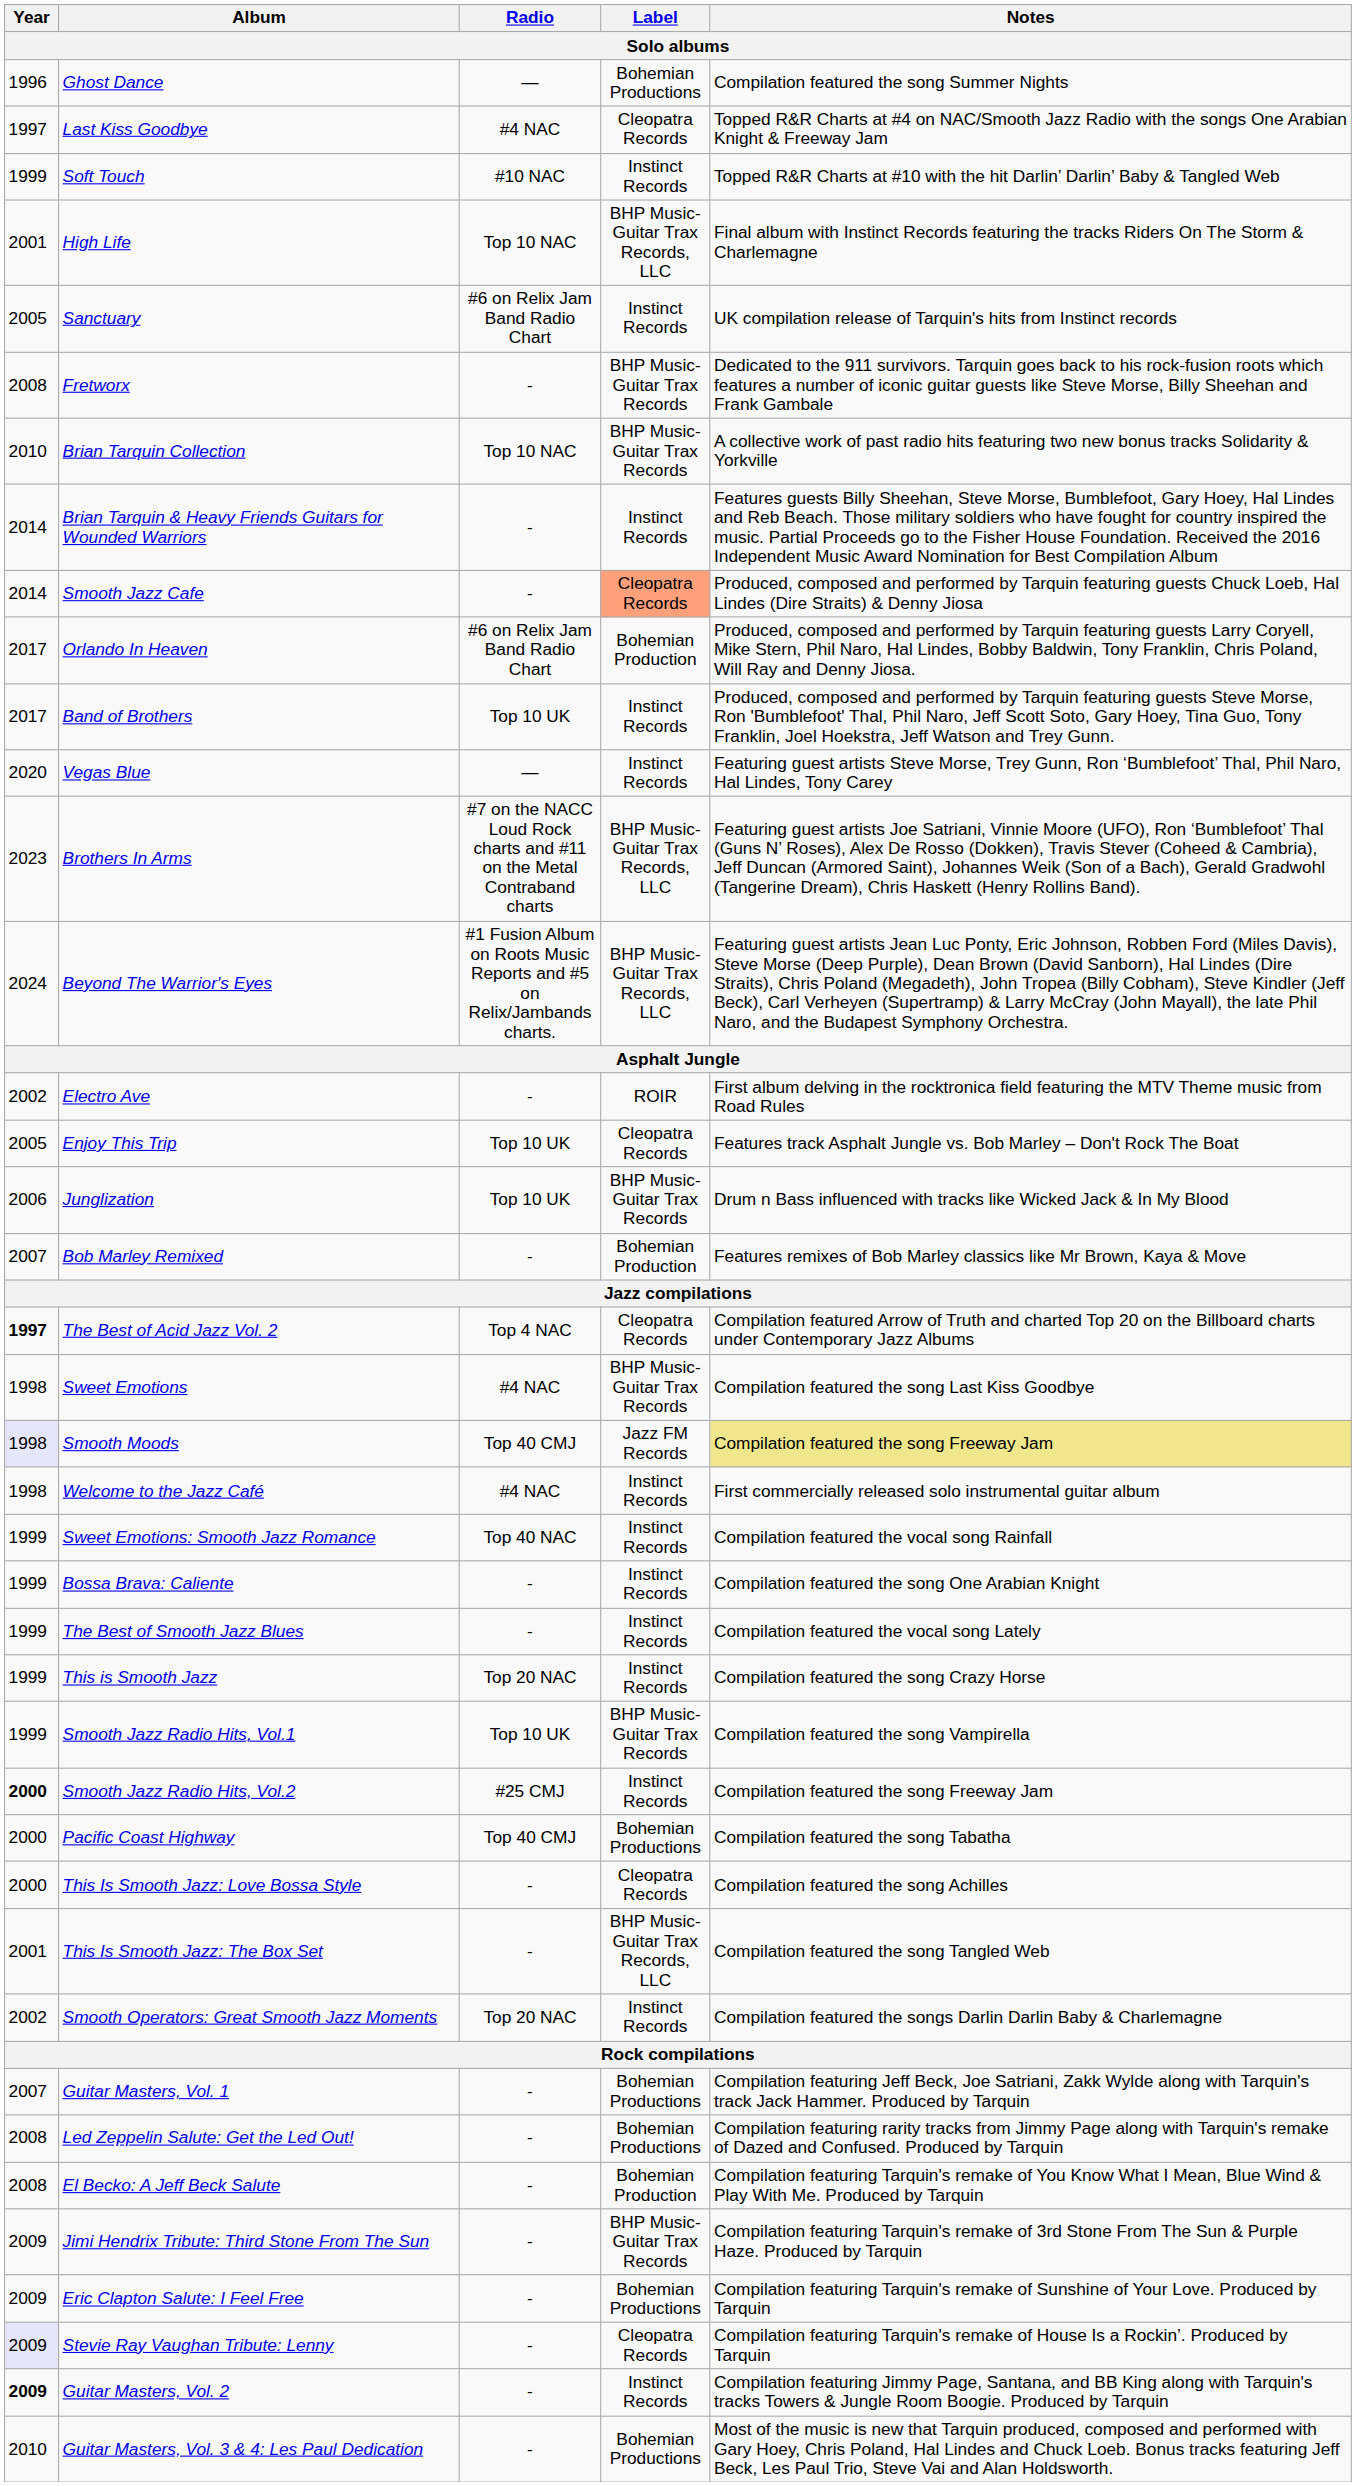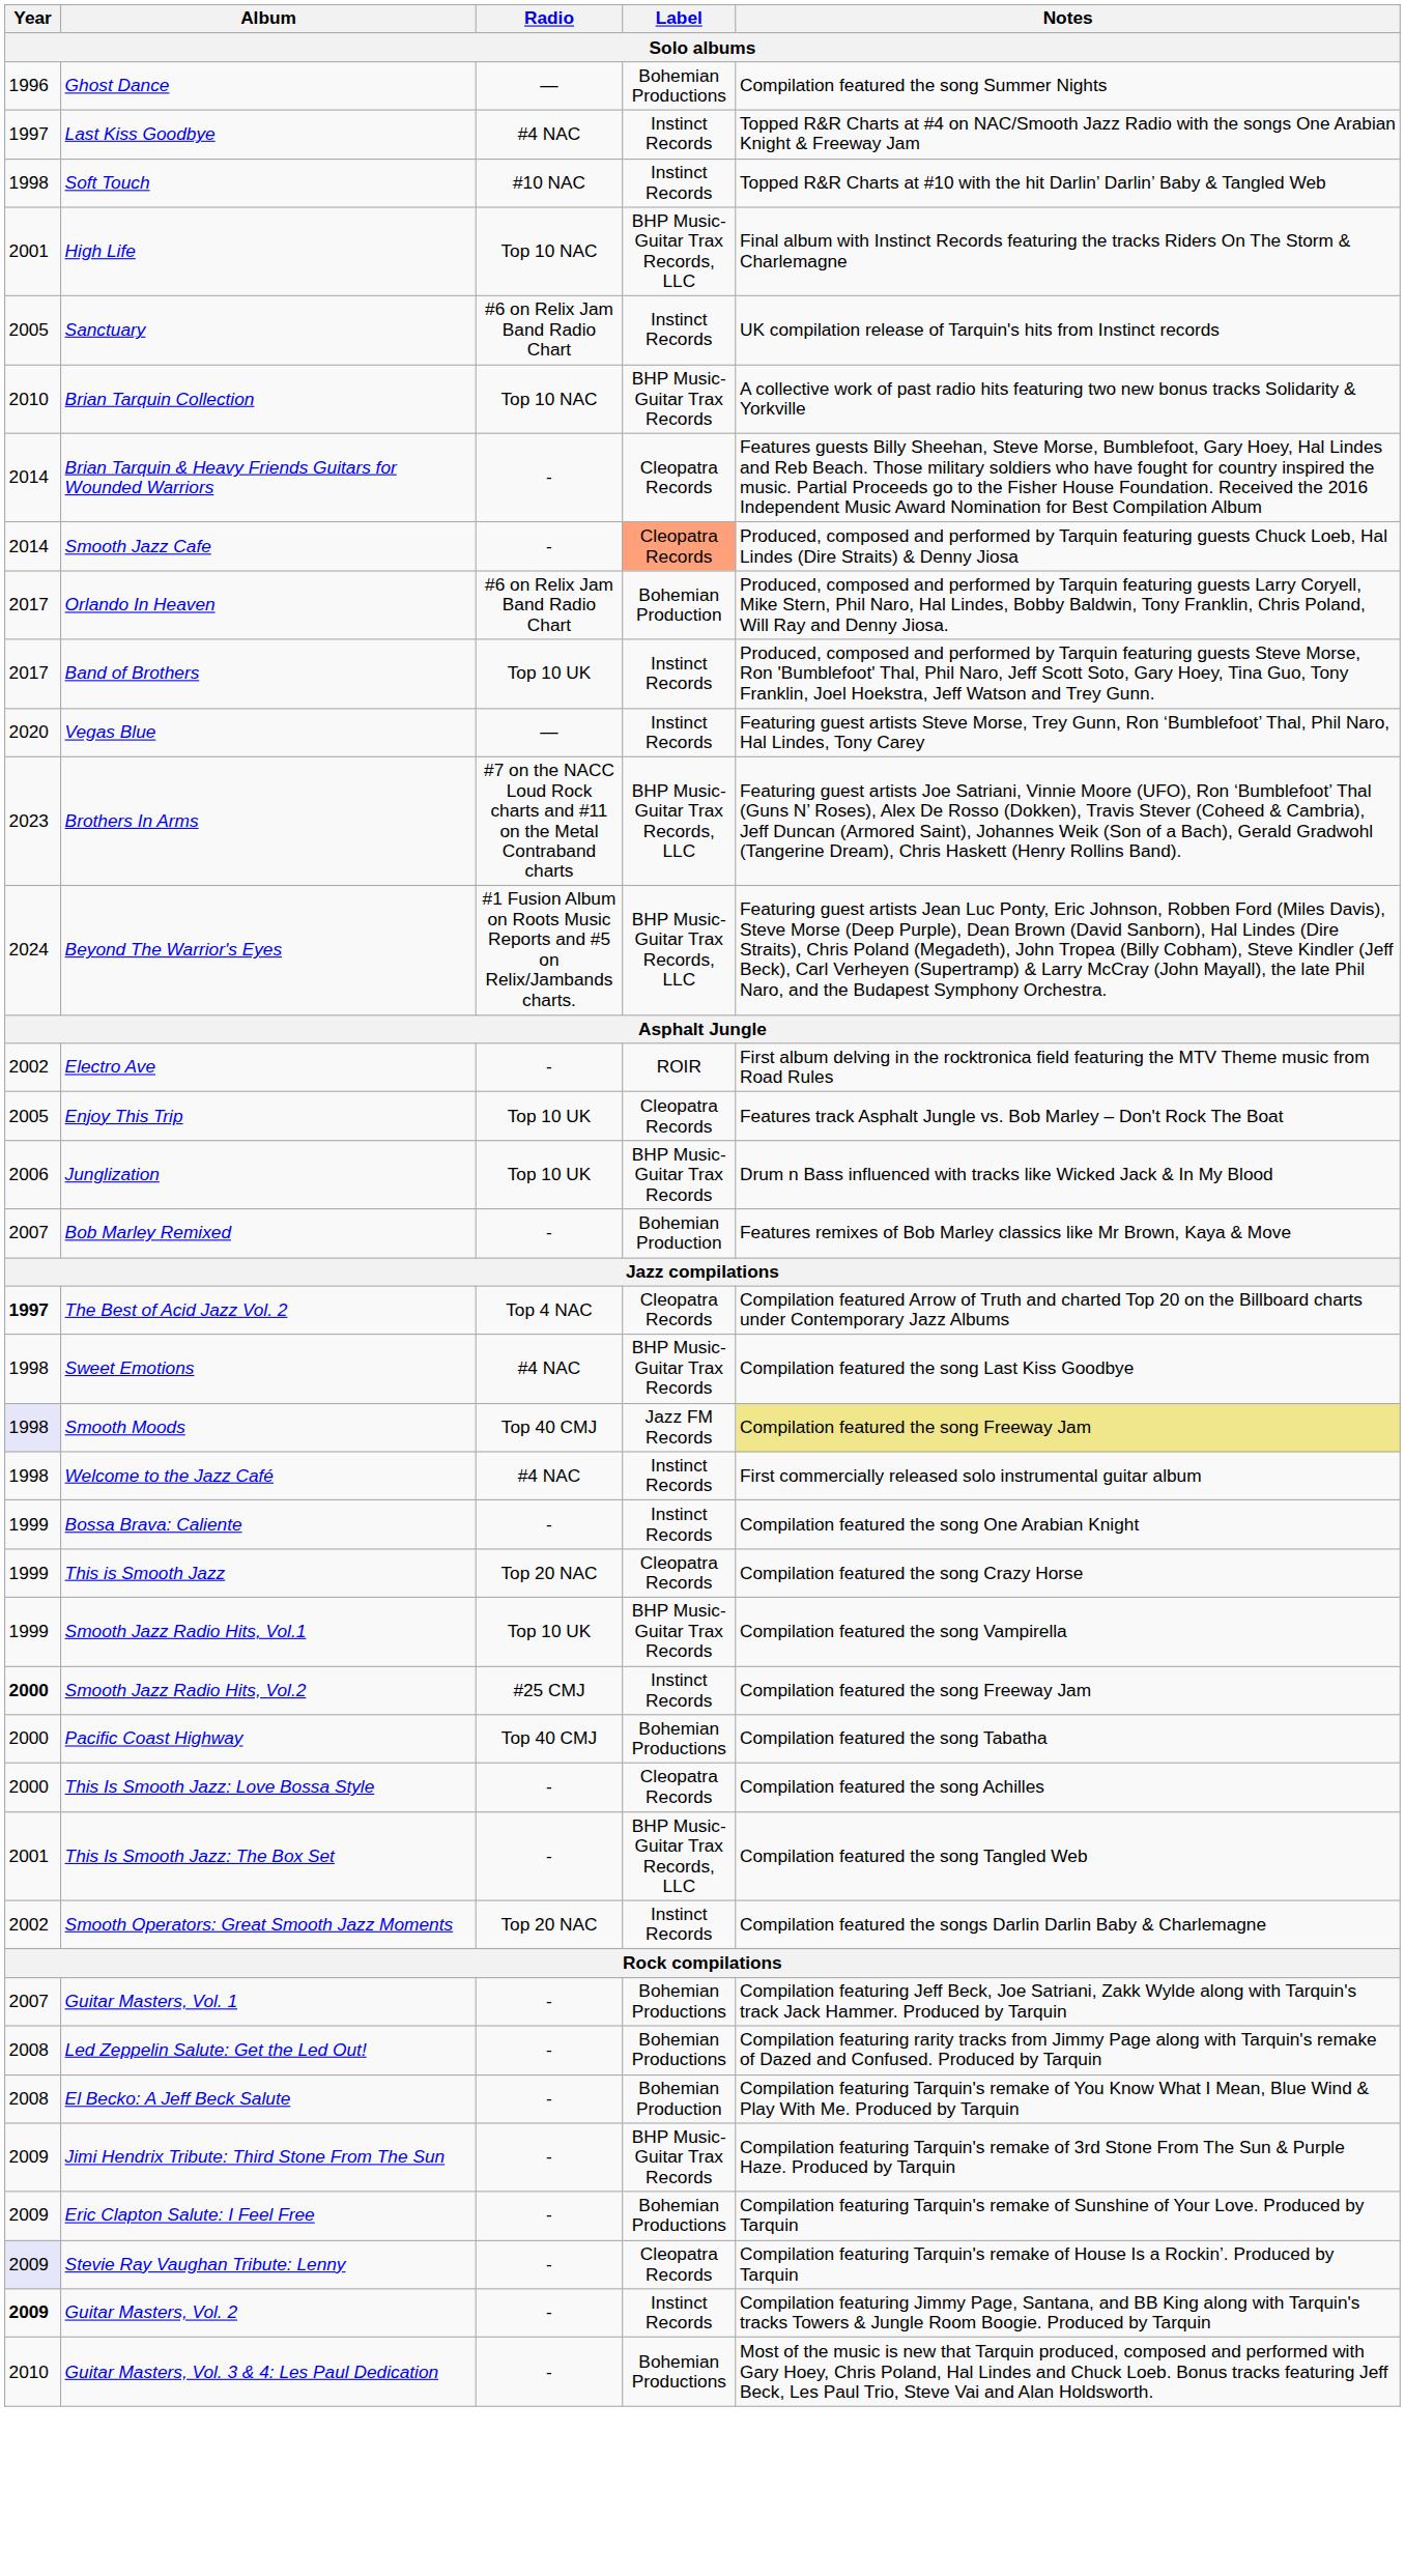 <table class="wikitable">
 <tr>
 <th width=3%>Year</th>
 <th width=25%>Album</th>
 <th width=4%><a href='#'>Radio</a></th>
 <th width=4%><a href='#'>Label</a></th>
 <th width=40%>Notes</th>
 </tr>
 <tr>
 <th colspan="5" style="text-align:center;"><strong>Solo albums</strong></th>
 </tr>
 <tr>
 <td>1996</td>
 <td><em><a href='#'>Ghost Dance</a></em></td>
 <td align=center>—</td>
 <td align=center>Bohemian Productions</td>
 <td>Compilation featured the song Summer Nights</td>
 </tr>
 <tr>
 <td>1997</td>
 <td><em><a href='#'>Last Kiss Goodbye</a></em></td>
 <td align=center>#4 NAC</td>
-<td align=center>Cleopatra Records</td>
+<td align=center>Instinct Records</td>
 <td>Topped R&R Charts at #4 on NAC/Smooth Jazz Radio with the songs One Arabian Knight & Freeway Jam</td>
 </tr>
 <tr>
-<td>1999</td>
+<td>1998</td>
 <td><em><a href='#'>Soft Touch</a></em></td>
 <td align=center>#10 NAC</td>
 <td align=center>Instinct Records</td>
 <td>Topped R&R Charts at #10 with the hit Darlin’ Darlin’ Baby & Tangled Web</td>
 </tr>
 <tr>
 <td>2001</td>
 <td><em><a href='#'>High Life</a></em></td>
 <td align=center>Top 10 NAC</td>
 <td align=center>BHP Music-Guitar Trax Records, LLC</td>
 <td>Final album with Instinct Records featuring the tracks Riders On The Storm & Charlemagne</td>
 </tr>
 <tr>
 <td>2005</td>
 <td><em><a href='#'>Sanctuary</a></em></td>
 <td align=center>#6 on Relix Jam Band Radio Chart</td>
 <td align=center>Instinct Records</td>
 <td>UK compilation release of Tarquin's hits from Instinct records</td>
 </tr>
 <tr>
-<td>2008</td>
-<td><em><a href='#'>Fretworx</a></em></td>
-<td align=center>-</td>
-<td align=center>BHP Music-Guitar Trax Records</td>
-<td>Dedicated to the 911 survivors. Tarquin goes back to his rock-fusion roots which features a number of iconic guitar guests like Steve Morse, Billy Sheehan and Frank Gambale</td>
-</tr>
-<tr>
 <td>2010</td>
 <td><em><a href='#'>Brian Tarquin Collection</a></em></td>
 <td align=center>Top 10 NAC</td>
 <td align=center>BHP Music-Guitar Trax Records</td>
 <td>A collective work of past radio hits featuring two new bonus tracks Solidarity & Yorkville</td>
 </tr>
 <tr>
 <td>2014</td>
 <td><em><a href='#'>Brian Tarquin & Heavy Friends Guitars for Wounded Warriors</a></em></td>
 <td align=center>-</td>
-<td align=center>Instinct Records</td>
+<td align=center>Cleopatra Records</td>
 <td>Features guests Billy Sheehan, Steve Morse, Bumblefoot, Gary Hoey, Hal Lindes and Reb Beach. Those military soldiers who have fought for country inspired the music. Partial Proceeds go to the Fisher House Foundation. Received the 2016 Independent Music Award Nomination for Best Compilation Album</td>
 </tr>
 <tr>
 <td>2014</td>
 <td><em><a href='#'>Smooth Jazz Cafe</a></em></td>
 <td align=center>-</td>
 <td align=center style="background: lightsalmon;">Cleopatra Records</td>
 <td>Produced, composed and performed by Tarquin featuring guests Chuck Loeb, Hal Lindes (Dire Straits) & Denny Jiosa</td>
 </tr>
 <tr>
 <td>2017</td>
 <td><em><a href='#'>Orlando In Heaven</a></em></td>
 <td align=center>#6 on Relix Jam Band Radio Chart</td>
 <td align=center>Bohemian Production</td>
 <td>Produced, composed and performed by Tarquin featuring guests Larry Coryell, Mike Stern, Phil Naro, Hal Lindes, Bobby Baldwin, Tony Franklin, Chris Poland, Will Ray and Denny Jiosa.</td>
 </tr>
 <tr>
 <td>2017</td>
 <td><em><a href='#'>Band of Brothers</a></em></td>
 <td align=center>Top 10 UK</td>
 <td align=center>Instinct Records</td>
 <td>Produced, composed and performed by Tarquin featuring guests Steve Morse, Ron 'Bumblefoot' Thal, Phil Naro, Jeff Scott Soto, Gary Hoey, Tina Guo, Tony Franklin, Joel Hoekstra, Jeff Watson and Trey Gunn.</td>
 </tr>
 <tr>
 <td>2020</td>
 <td><em><a href='#'>Vegas Blue</a></em></td>
 <td align=center>—</td>
 <td align=center>Instinct Records</td>
 <td>Featuring guest artists Steve Morse, Trey Gunn, Ron ‘Bumblefoot’ Thal, Phil Naro, Hal Lindes, Tony Carey</td>
 </tr>
 <tr>
 <td>2023</td>
 <td><em><a href='#'>Brothers In Arms</a></em></td>
 <td align=center>#7 on the NACC Loud Rock charts and #11 on the Metal Contraband charts</td>
 <td align=center>BHP Music-Guitar Trax Records, LLC</td>
 <td>Featuring guest artists Joe Satriani, Vinnie Moore (UFO), Ron ‘Bumblefoot’ Thal (Guns N’ Roses), Alex De Rosso (Dokken), Travis Stever (Coheed & Cambria), Jeff Duncan (Armored Saint), Johannes Weik (Son of a Bach), Gerald Gradwohl (Tangerine Dream), Chris Haskett (Henry Rollins Band).</td>
 </tr>
 <tr>
 <td>2024</td>
 <td><em><a href='#'>Beyond The Warrior's Eyes</a></em></td>
 <td align=center>#1 Fusion Album on Roots Music Reports and #5 on Relix/Jambands charts.</td>
 <td align=center>BHP Music-Guitar Trax Records, LLC</td>
 <td>Featuring guest artists Jean Luc Ponty, Eric Johnson, Robben Ford (Miles Davis), Steve Morse (Deep Purple), Dean Brown (David Sanborn), Hal Lindes (Dire Straits), Chris Poland (Megadeth), John Tropea (Billy Cobham), Steve Kindler (Jeff Beck), Carl Verheyen (Supertramp) & Larry McCray (John Mayall), the late Phil Naro, and the Budapest Symphony Orchestra.</td>
 </tr>
 <tr>
 <th colspan="5" style="text-align:center;">Asphalt Jungle</th>
 </tr>
 <tr>
 <td>2002</td>
 <td><em><a href='#'>Electro Ave</a></em></td>
 <td align=center>-</td>
 <td align=center>ROIR</td>
 <td>First album delving in the rocktronica field featuring the MTV Theme music from Road Rules</td>
 </tr>
 <tr>
 <td>2005</td>
 <td><em><a href='#'>Enjoy This Trip</a></em></td>
 <td align=center>Top 10 UK</td>
 <td align=center>Cleopatra Records</td>
 <td>Features track Asphalt Jungle vs. Bob Marley – Don't Rock The Boat</td>
 </tr>
 <tr>
 <td>2006</td>
 <td><em><a href='#'>Junglization</a></em></td>
 <td align=center>Top 10 UK</td>
 <td align=center>BHP Music-Guitar Trax Records</td>
 <td>Drum n Bass influenced with tracks like Wicked Jack & In My Blood</td>
 </tr>
 <tr>
 <td>2007</td>
 <td><em><a href='#'>Bob Marley Remixed</a></em></td>
 <td align=center>-</td>
 <td align=center>Bohemian Production</td>
 <td>Features remixes of Bob Marley classics like Mr Brown, Kaya & Move</td>
 </tr>
 <tr>
 <th colspan="5" style="text-align:center;">Jazz compilations</th>
 </tr>
 <tr>
 <td><strong>1997</strong></td>
 <td><em><a href='#'>The Best of Acid Jazz Vol. 2</a></em></td>
 <td align=center>Top 4 NAC</td>
 <td align=center>Cleopatra Records</td>
 <td>Compilation featured Arrow of Truth and charted Top 20 on the Billboard charts under Contemporary Jazz Albums</td>
 </tr>
 <tr>
 <td>1998</td>
 <td><em><a href='#'>Sweet Emotions</a></em></td>
 <td align=center>#4 NAC</td>
 <td align=center>BHP Music-Guitar Trax Records</td>
 <td>Compilation featured the song Last Kiss Goodbye</td>
 </tr>
 <tr>
 <td style="background: lavender;">1998</td>
 <td><em><a href='#'>Smooth Moods</a></em></td>
 <td align=center>Top 40 CMJ</td>
 <td align=center>Jazz FM Records</td>
 <td style="background: khaki;">Compilation featured the song Freeway Jam</td>
 </tr>
 <tr>
 <td>1998</td>
 <td><em><a href='#'>Welcome to the Jazz Café</a></em></td>
 <td align=center>#4 NAC</td>
 <td align=center>Instinct Records</td>
 <td>First commercially released solo instrumental guitar album</td>
 </tr>
 <tr>
 <td>1999</td>
-<td><em><a href='#'>Sweet Emotions: Smooth Jazz Romance</a></em></td>
-<td align=center>Top 40 NAC</td>
-<td align=center>Instinct Records</td>
-<td>Compilation featured the vocal song Rainfall</td>
-</tr>
-<tr>
-<td>1999</td>
 <td><em><a href='#'>Bossa Brava: Caliente</a></em></td>
 <td align=center>-</td>
 <td align=center>Instinct Records</td>
 <td>Compilation featured the song One Arabian Knight</td>
 </tr>
 <tr>
 <td>1999</td>
-<td><em><a href='#'>The Best of Smooth Jazz Blues</a></em></td>
-<td align=center>-</td>
-<td align=center>Instinct Records</td>
-<td>Compilation featured the vocal song Lately</td>
-</tr>
-<tr>
-<td>1999</td>
 <td><em><a href='#'>This is Smooth Jazz</a></em></td>
 <td align=center>Top 20 NAC</td>
-<td align=center>Instinct Records</td>
+<td align=center>Cleopatra Records</td>
 <td>Compilation featured the song Crazy Horse</td>
 </tr>
 <tr>
 <td>1999</td>
 <td><em><a href='#'>Smooth Jazz Radio Hits, Vol.1</a></em></td>
 <td align=center>Top 10 UK</td>
 <td align=center>BHP Music-Guitar Trax Records</td>
 <td>Compilation featured the song Vampirella</td>
 </tr>
 <tr>
 <td><strong>2000</strong></td>
 <td><em><a href='#'>Smooth Jazz Radio Hits, Vol.2</a></em></td>
 <td align=center>#25 CMJ</td>
 <td align=center>Instinct Records</td>
 <td>Compilation featured the song Freeway Jam</td>
 </tr>
 <tr>
 <td>2000</td>
 <td><em><a href='#'>Pacific Coast Highway</a></em></td>
 <td align=center>Top 40 CMJ</td>
 <td align=center>Bohemian Productions</td>
 <td>Compilation featured the song Tabatha</td>
 </tr>
 <tr>
 <td>2000</td>
 <td><em><a href='#'>This Is Smooth Jazz: Love Bossa Style</a></em></td>
 <td align=center>-</td>
 <td align=center>Cleopatra Records</td>
 <td>Compilation featured the song Achilles</td>
 </tr>
 <tr>
 <td>2001</td>
 <td><em><a href='#'>This Is Smooth Jazz: The Box Set</a></em></td>
 <td align=center>-</td>
 <td align=center>BHP Music-Guitar Trax Records, LLC</td>
 <td>Compilation featured the song Tangled Web</td>
 </tr>
 <tr>
 <td>2002</td>
 <td><em><a href='#'>Smooth Operators: Great Smooth Jazz Moments</a></em></td>
 <td align=center>Top 20 NAC</td>
 <td align=center>Instinct Records</td>
 <td>Compilation featured the songs Darlin Darlin Baby & Charlemagne</td>
 </tr>
 <tr>
 <th colspan="5" style="text-align:center;">Rock compilations</th>
 </tr>
 <tr>
 <td>2007</td>
 <td><em><a href='#'>Guitar Masters, Vol. 1</a></em></td>
 <td align=center>-</td>
 <td align=center>Bohemian Productions</td>
 <td>Compilation featuring Jeff Beck, Joe Satriani, Zakk Wylde along with Tarquin's track Jack Hammer. Produced by Tarquin</td>
 </tr>
 <tr>
 <td>2008</td>
 <td><em><a href='#'>Led Zeppelin Salute: Get the Led Out!</a></em></td>
 <td align=center>-</td>
 <td align=center>Bohemian Productions</td>
 <td>Compilation featuring rarity tracks from Jimmy Page along with Tarquin's remake of Dazed and Confused. Produced by Tarquin</td>
 </tr>
 <tr>
 <td>2008</td>
 <td><em><a href='#'>El Becko: A Jeff Beck Salute</a></em></td>
 <td align=center>-</td>
 <td align=center>Bohemian Production</td>
 <td>Compilation featuring Tarquin's remake of You Know What I Mean, Blue Wind & Play With Me. Produced by Tarquin</td>
 </tr>
 <tr>
 <td>2009</td>
 <td><em><a href='#'>Jimi Hendrix Tribute: Third Stone From The Sun</a></em></td>
 <td align=center>-</td>
 <td align=center>BHP Music-Guitar Trax Records</td>
 <td>Compilation featuring Tarquin's remake of 3rd Stone From The Sun & Purple Haze. Produced by Tarquin</td>
 </tr>
 <tr>
 <td>2009</td>
 <td><em><a href='#'>Eric Clapton Salute: I Feel Free</a></em></td>
 <td align=center>-</td>
 <td align=center>Bohemian Productions</td>
 <td>Compilation featuring Tarquin's remake of Sunshine of Your Love. Produced by Tarquin</td>
 </tr>
 <tr>
 <td style="background: lavender;">2009</td>
 <td><em><a href='#'>Stevie Ray Vaughan Tribute: Lenny</a></em></td>
 <td align=center>-</td>
 <td align=center>Cleopatra Records</td>
 <td>Compilation featuring Tarquin's remake of House Is a Rockin’. Produced by Tarquin</td>
 </tr>
 <tr>
 <td><strong>2009</strong></td>
 <td><em><a href='#'>Guitar Masters, Vol. 2</a></em></td>
 <td align=center>-</td>
 <td align=center>Instinct Records</td>
 <td>Compilation featuring Jimmy Page, Santana, and BB King along with Tarquin's tracks Towers & Jungle Room Boogie. Produced by Tarquin</td>
 </tr>
 <tr>
 <td>2010</td>
 <td><em><a href='#'>Guitar Masters, Vol. 3 & 4: Les Paul Dedication</a></em></td>
 <td align=center>-</td>
 <td align=center>Bohemian Productions</td>
 <td>Most of the music is new that Tarquin produced, composed and performed with Gary Hoey, Chris Poland, Hal Lindes and Chuck Loeb. Bonus tracks featuring Jeff Beck, Les Paul Trio, Steve Vai and Alan Holdsworth.</td>
 </tr>
 </table>
